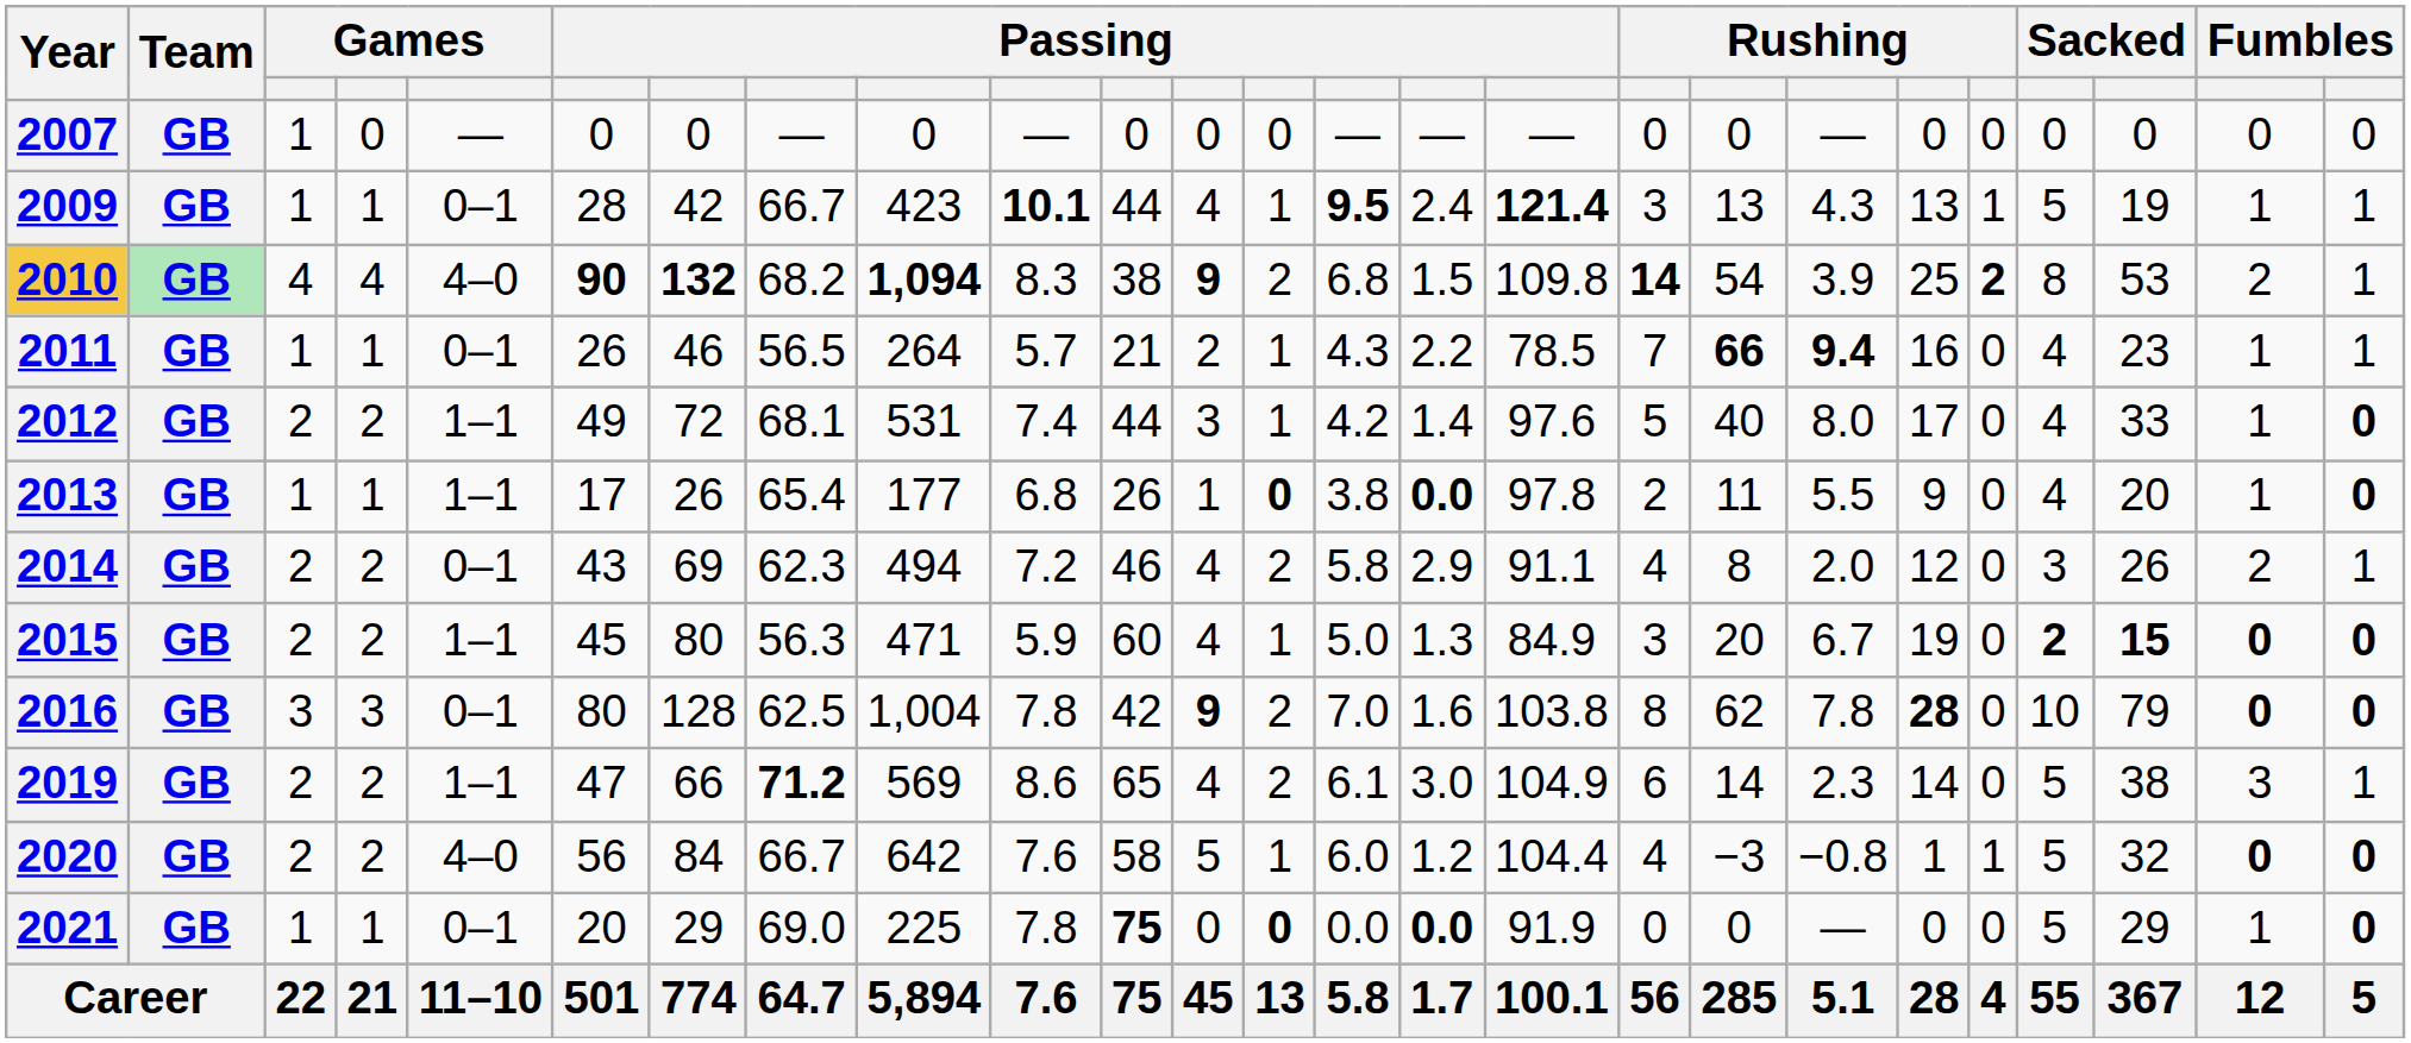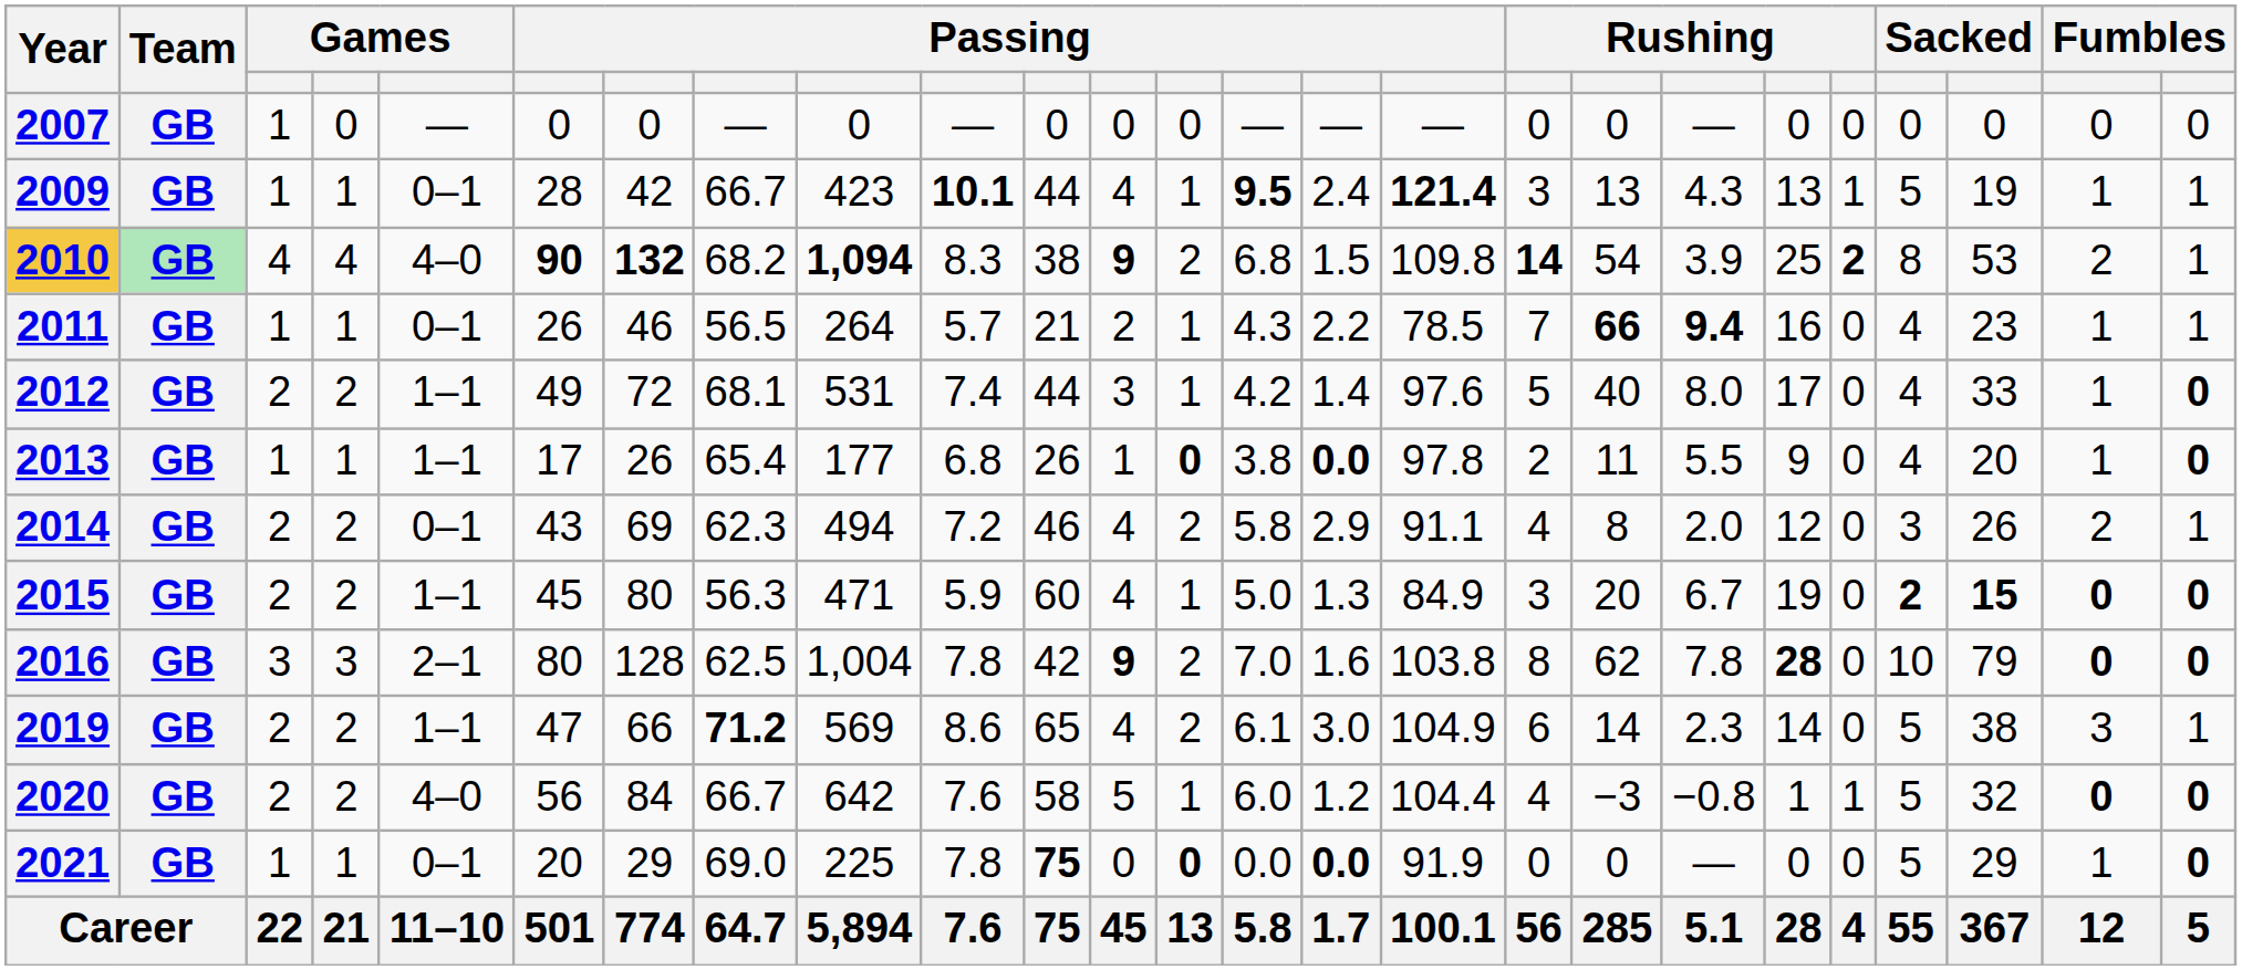 <table class="wikitable" style="text-align:center;">
 <tr>
 <th rowspan="2">Year</th>
 <th rowspan="2">Team</th>
 <th colspan="3">Games</th>
 <th colspan="11">Passing</th>
 <th colspan="5">Rushing</th>
 <th colspan="2">Sacked</th>
 <th colspan="2">Fumbles</th>
 </tr>
 <tr>
 <th></th>
 <th></th>
 <th></th>
 <th></th>
 <th></th>
 <th></th>
 <th></th>
 <th></th>
 <th></th>
 <th></th>
 <th></th>
 <th></th>
 <th></th>
 <th></th>
 <th></th>
 <th></th>
 <th></th>
 <th></th>
 <th></th>
 <th></th>
 <th></th>
 <th></th>
 <th></th>
 </tr>
 <tr>
 <th><a href='#'>2007</a></th>
 <th><a href='#'>GB</a></th>
 <td>1</td>
 <td>0</td>
 <td>—</td>
 <td>0</td>
 <td>0</td>
 <td>—</td>
 <td>0</td>
 <td>—</td>
 <td>0</td>
 <td>0</td>
 <td>0</td>
 <td>—</td>
 <td>—</td>
 <td>—</td>
 <td>0</td>
 <td>0</td>
 <td>—</td>
 <td>0</td>
 <td>0</td>
 <td>0</td>
 <td>0</td>
 <td>0</td>
 <td>0</td>
 </tr>
 <tr>
 <th><a href='#'>2009</a></th>
 <th><a href='#'>GB</a></th>
 <td>1</td>
 <td>1</td>
 <td>0–1</td>
 <td>28</td>
 <td>42</td>
 <td>66.7</td>
 <td>423</td>
 <td><strong>10.1</strong></td>
 <td>44</td>
 <td>4</td>
 <td>1</td>
 <td><strong>9.5</strong></td>
 <td>2.4</td>
 <td><strong>121.4</strong></td>
 <td>3</td>
 <td>13</td>
 <td>4.3</td>
 <td>13</td>
 <td>1</td>
 <td>5</td>
 <td>19</td>
 <td>1</td>
 <td>1</td>
 </tr>
 <tr>
 <th style="background:#f4c842;"><a href='#'>2010</a></th>
 <th style="background:#afe6ba;"><a href='#'>GB</a></th>
 <td>4</td>
 <td>4</td>
 <td>4–0</td>
 <td><strong>90</strong></td>
 <td><strong>132</strong></td>
 <td>68.2</td>
 <td><strong>1,094</strong></td>
 <td>8.3</td>
 <td>38</td>
 <td><strong>9</strong></td>
 <td>2</td>
 <td>6.8</td>
 <td>1.5</td>
 <td>109.8</td>
 <td><strong>14</strong></td>
 <td>54</td>
 <td>3.9</td>
 <td>25</td>
 <td><strong>2</strong></td>
 <td>8</td>
 <td>53</td>
 <td>2</td>
 <td>1</td>
 </tr>
 <tr>
 <th><a href='#'>2011</a></th>
 <th><a href='#'>GB</a></th>
 <td>1</td>
 <td>1</td>
 <td>0–1</td>
 <td>26</td>
 <td>46</td>
 <td>56.5</td>
 <td>264</td>
 <td>5.7</td>
 <td>21</td>
 <td>2</td>
 <td>1</td>
 <td>4.3</td>
 <td>2.2</td>
 <td>78.5</td>
 <td>7</td>
 <td><strong>66</strong></td>
 <td><strong>9.4</strong></td>
 <td>16</td>
 <td>0</td>
 <td>4</td>
 <td>23</td>
 <td>1</td>
 <td>1</td>
 </tr>
 <tr>
 <th><a href='#'>2012</a></th>
 <th><a href='#'>GB</a></th>
 <td>2</td>
 <td>2</td>
 <td>1–1</td>
 <td>49</td>
 <td>72</td>
 <td>68.1</td>
 <td>531</td>
 <td>7.4</td>
 <td>44</td>
 <td>3</td>
 <td>1</td>
 <td>4.2</td>
 <td>1.4</td>
 <td>97.6</td>
 <td>5</td>
 <td>40</td>
 <td>8.0</td>
 <td>17</td>
 <td>0</td>
 <td>4</td>
 <td>33</td>
 <td>1</td>
 <td><strong>0</strong></td>
 </tr>
 <tr>
 <th><a href='#'>2013</a></th>
 <th><a href='#'>GB</a></th>
 <td>1</td>
 <td>1</td>
 <td>1–1</td>
 <td>17</td>
 <td>26</td>
 <td>65.4</td>
 <td>177</td>
 <td>6.8</td>
 <td>26</td>
 <td>1</td>
 <td><strong>0</strong></td>
 <td>3.8</td>
 <td><strong>0.0</strong></td>
 <td>97.8</td>
 <td>2</td>
 <td>11</td>
 <td>5.5</td>
 <td>9</td>
 <td>0</td>
 <td>4</td>
 <td>20</td>
 <td>1</td>
 <td><strong>0</strong></td>
 </tr>
 <tr>
 <th><a href='#'>2014</a></th>
 <th><a href='#'>GB</a></th>
 <td>2</td>
 <td>2</td>
 <td>0–1</td>
 <td>43</td>
 <td>69</td>
 <td>62.3</td>
 <td>494</td>
 <td>7.2</td>
 <td>46</td>
 <td>4</td>
 <td>2</td>
 <td>5.8</td>
 <td>2.9</td>
 <td>91.1</td>
 <td>4</td>
 <td>8</td>
 <td>2.0</td>
 <td>12</td>
 <td>0</td>
 <td>3</td>
 <td>26</td>
 <td>2</td>
 <td>1</td>
 </tr>
 <tr>
 <th><a href='#'>2015</a></th>
 <th><a href='#'>GB</a></th>
 <td>2</td>
 <td>2</td>
 <td>1–1</td>
 <td>45</td>
 <td>80</td>
 <td>56.3</td>
 <td>471</td>
 <td>5.9</td>
 <td>60</td>
 <td>4</td>
 <td>1</td>
 <td>5.0</td>
 <td>1.3</td>
 <td>84.9</td>
 <td>3</td>
 <td>20</td>
 <td>6.7</td>
 <td>19</td>
 <td>0</td>
 <td><strong>2</strong></td>
 <td><strong>15</strong></td>
 <td><strong>0</strong></td>
 <td><strong>0</strong></td>
 </tr>
 <tr>
 <th><a href='#'>2016</a></th>
 <th><a href='#'>GB</a></th>
 <td>3</td>
 <td>3</td>
-<td>0–1</td>
+<td>2–1</td>
 <td>80</td>
 <td>128</td>
 <td>62.5</td>
 <td>1,004</td>
 <td>7.8</td>
 <td>42</td>
 <td><strong>9</strong></td>
 <td>2</td>
 <td>7.0</td>
 <td>1.6</td>
 <td>103.8</td>
 <td>8</td>
 <td>62</td>
 <td>7.8</td>
 <td><strong>28</strong></td>
 <td>0</td>
 <td>10</td>
 <td>79</td>
 <td><strong>0</strong></td>
 <td><strong>0</strong></td>
 </tr>
 <tr>
 <th><a href='#'>2019</a></th>
 <th><a href='#'>GB</a></th>
 <td>2</td>
 <td>2</td>
 <td>1–1</td>
 <td>47</td>
 <td>66</td>
 <td><strong>71.2</strong></td>
 <td>569</td>
 <td>8.6</td>
 <td>65</td>
 <td>4</td>
 <td>2</td>
 <td>6.1</td>
 <td>3.0</td>
 <td>104.9</td>
 <td>6</td>
 <td>14</td>
 <td>2.3</td>
 <td>14</td>
 <td>0</td>
 <td>5</td>
 <td>38</td>
 <td>3</td>
 <td>1</td>
 </tr>
 <tr>
 <th><a href='#'>2020</a></th>
 <th><a href='#'>GB</a></th>
 <td>2</td>
 <td>2</td>
 <td>4–0</td>
 <td>56</td>
 <td>84</td>
 <td>66.7</td>
 <td>642</td>
 <td>7.6</td>
 <td>58</td>
 <td>5</td>
 <td>1</td>
 <td>6.0</td>
 <td>1.2</td>
 <td>104.4</td>
 <td>4</td>
 <td>−3</td>
 <td>−0.8</td>
 <td>1</td>
 <td>1</td>
 <td>5</td>
 <td>32</td>
 <td><strong>0</strong></td>
 <td><strong>0</strong></td>
 </tr>
 <tr>
 <th><a href='#'>2021</a></th>
 <th><a href='#'>GB</a></th>
 <td>1</td>
 <td>1</td>
 <td>0–1</td>
 <td>20</td>
 <td>29</td>
 <td>69.0</td>
 <td>225</td>
 <td>7.8</td>
 <td><strong>75</strong></td>
 <td>0</td>
 <td><strong>0</strong></td>
 <td>0.0</td>
 <td><strong>0.0</strong></td>
 <td>91.9</td>
 <td>0</td>
 <td>0</td>
 <td>—</td>
 <td>0</td>
 <td>0</td>
 <td>5</td>
 <td>29</td>
 <td>1</td>
 <td><strong>0</strong></td>
 </tr>
 <tr>
 <th colspan="2">Career</th>
 <th>22</th>
 <th>21</th>
 <th>11–10</th>
 <th>501</th>
 <th>774</th>
 <th>64.7</th>
 <th>5,894</th>
 <th>7.6</th>
 <th>75</th>
 <th>45</th>
 <th>13</th>
 <th>5.8</th>
 <th>1.7</th>
 <th>100.1</th>
 <th>56</th>
 <th>285</th>
 <th>5.1</th>
 <th>28</th>
 <th>4</th>
 <th>55</th>
 <th>367</th>
 <th>12</th>
 <th>5</th>
 </tr>
 </table>
